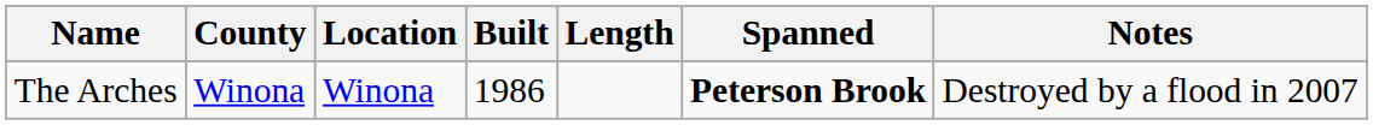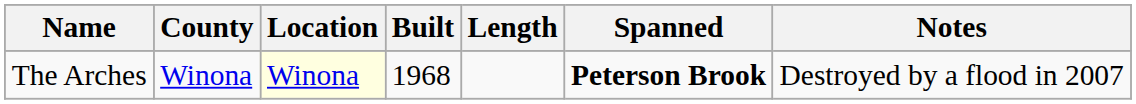 <table class="wikitable sortable">
 <tr>
 <th>Name</th>
 <th>County</th>
 <th>Location</th>
 <th>Built</th>
 <th>Length</th>
 <th>Spanned</th>
 <th>Notes</th>
 </tr>
 <tr>
 <td>The Arches</td>
 <td><a href='#'>Winona</a></td>
-<td><a href='#'>Winona</a></td>
-<td>1986</td>
+<td style="background: lightyellow;"><a href='#'>Winona</a></td>
+<td>1968</td>
 <td></td>
 <td><strong>Peterson Brook</strong></td>
 <td>Destroyed by a flood in 2007</td>
 </tr>
 </table>
